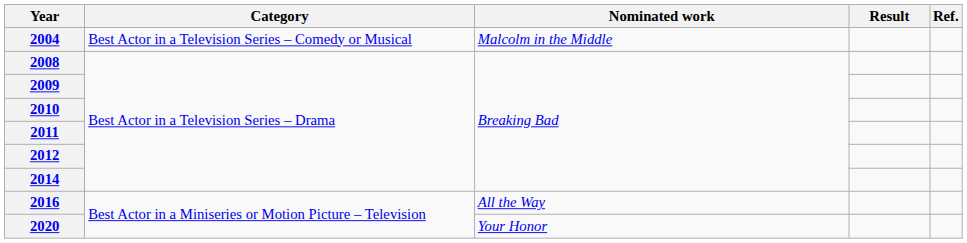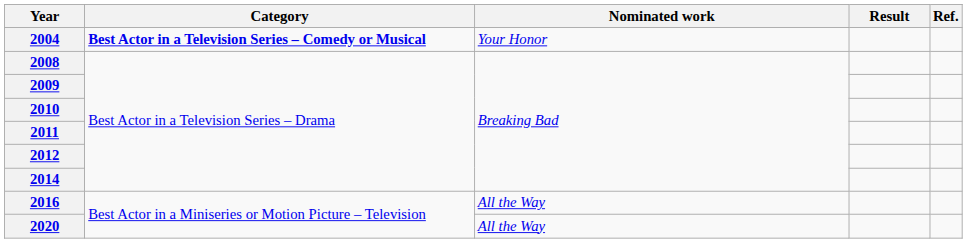 <table class=wikitable>
 <tr>
 <th scope="col" style="width:5em;">Year</th>
 <th scope="col" style="width:26em;">Category</th>
 <th scope="col" style="width:25em;">Nominated work</th>
 <th scope="col" style="width:5em;">Result</th>
 <th>Ref.</th>
 </tr>
 <tr>
 <th style="text-align:center;"><a href='#'>2004</a></th>
-<td><a href='#'>Best Actor in a Television Series – Comedy or Musical</a></td>
-<td><em><a href='#'>Malcolm in the Middle</a></em></td>
+<td><strong><a href='#'>Best Actor in a Television Series – Comedy or Musical</a></strong></td>
+<td><em><a href='#'>Your Honor</a></em></td>
 <td></td>
 <td style="text-align:center;"></td>
 </tr>
 <tr>
 <th scope=row><a href='#'>2008</a></th>
 <td rowspan="6"><a href='#'>Best Actor in a Television Series – Drama</a></td>
 <td rowspan="6"><em><a href='#'>Breaking Bad</a></em></td>
 <td></td>
 <td style="text-align:center;"></td>
 </tr>
 <tr>
 <th scope=row><a href='#'>2009</a></th>
 <td></td>
 <td style="text-align:center;"></td>
 </tr>
 <tr>
 <th scope=row><a href='#'>2010</a></th>
 <td></td>
 <td style="text-align:center;"></td>
 </tr>
 <tr>
 <th scope=row><a href='#'>2011</a></th>
 <td></td>
 <td style="text-align:center;"></td>
 </tr>
 <tr>
 <th scope=row><a href='#'>2012</a></th>
 <td></td>
 <td style="text-align:center;"></td>
 </tr>
 <tr>
 <th scope=row><a href='#'>2014</a></th>
 <td></td>
 <td style="text-align:center;"></td>
 </tr>
 <tr>
 <th scope=row><a href='#'>2016</a></th>
 <td rowspan="2"><a href='#'>Best Actor in a Miniseries or Motion Picture – Television</a></td>
 <td><em><a href='#'>All the Way</a></em></td>
 <td></td>
 <td style="text-align:center;"></td>
 </tr>
 <tr>
 <th scope=row><a href='#'>2020</a></th>
-<td><em><a href='#'>Your Honor</a></em></td>
+<td><em><a href='#'>All the Way</a></em></td>
 <td></td>
 <td style="text-align:center;"></td>
 </tr>
 </table>
